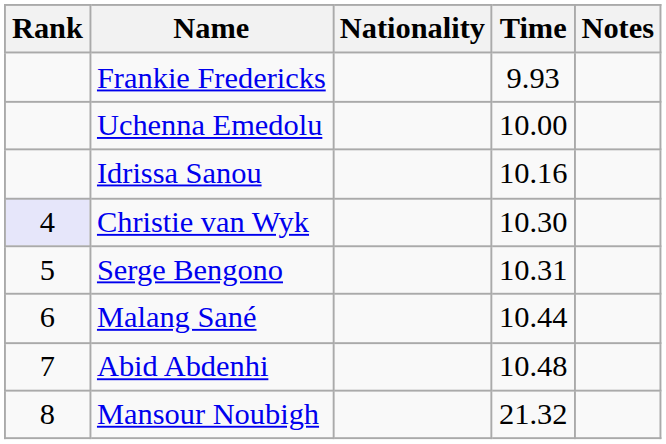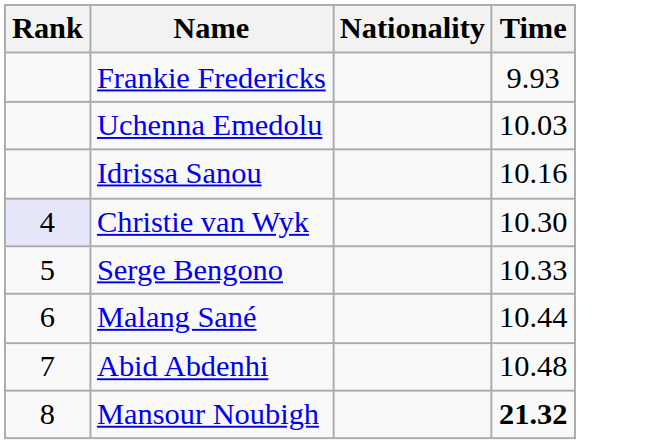 <table class="wikitable sortable" style="text-align:center">
 <tr>
 <th>Rank</th>
 <th>Name</th>
 <th>Nationality</th>
 <th>Time</th>
-<th>Notes</th>
 </tr>
 <tr>
 <td></td>
 <td align=left><a href='#'>Frankie Fredericks</a></td>
 <td align=left></td>
 <td>9.93</td>
-<td></td>
 </tr>
 <tr>
 <td></td>
 <td align=left><a href='#'>Uchenna Emedolu</a></td>
 <td align=left></td>
-<td>10.00</td>
-<td></td>
+<td>10.03</td>
 </tr>
 <tr>
 <td></td>
 <td align=left><a href='#'>Idrissa Sanou</a></td>
 <td align=left></td>
 <td>10.16</td>
-<td></td>
 </tr>
 <tr>
 <td style="background: lavender;">4</td>
 <td align=left><a href='#'>Christie van Wyk</a></td>
 <td align=left></td>
 <td>10.30</td>
-<td></td>
 </tr>
 <tr>
 <td>5</td>
 <td align=left><a href='#'>Serge Bengono</a></td>
 <td align=left></td>
-<td>10.31</td>
-<td></td>
+<td>10.33</td>
 </tr>
 <tr>
 <td>6</td>
 <td align=left><a href='#'>Malang Sané</a></td>
 <td align=left></td>
 <td>10.44</td>
-<td></td>
 </tr>
 <tr>
 <td>7</td>
 <td align=left><a href='#'>Abid Abdenhi</a></td>
 <td align=left></td>
 <td>10.48</td>
-<td></td>
 </tr>
 <tr>
 <td>8</td>
 <td align=left><a href='#'>Mansour Noubigh</a></td>
 <td align=left></td>
-<td>21.32</td>
-<td></td>
+<td><strong>21.32</strong></td>
 </tr>
 </table>
